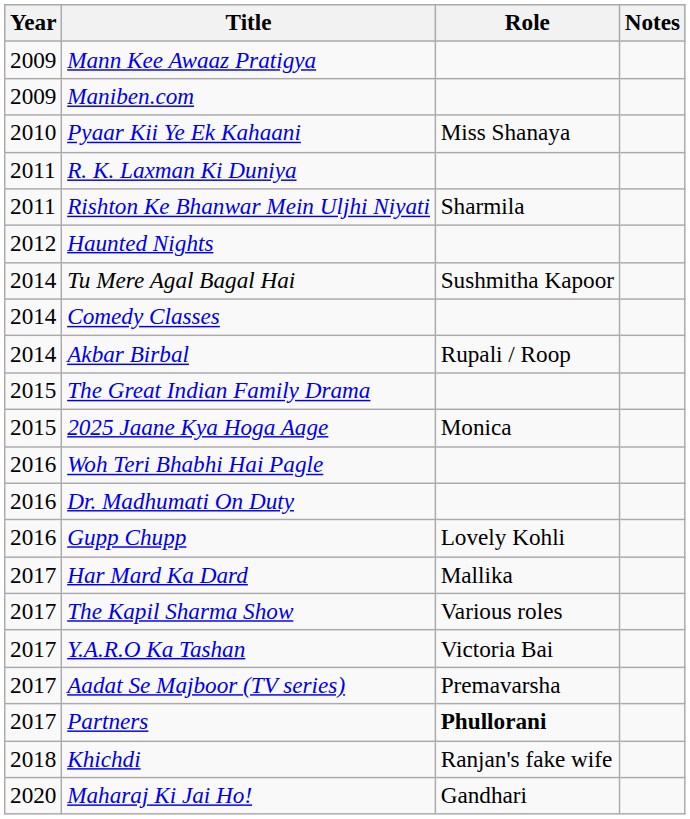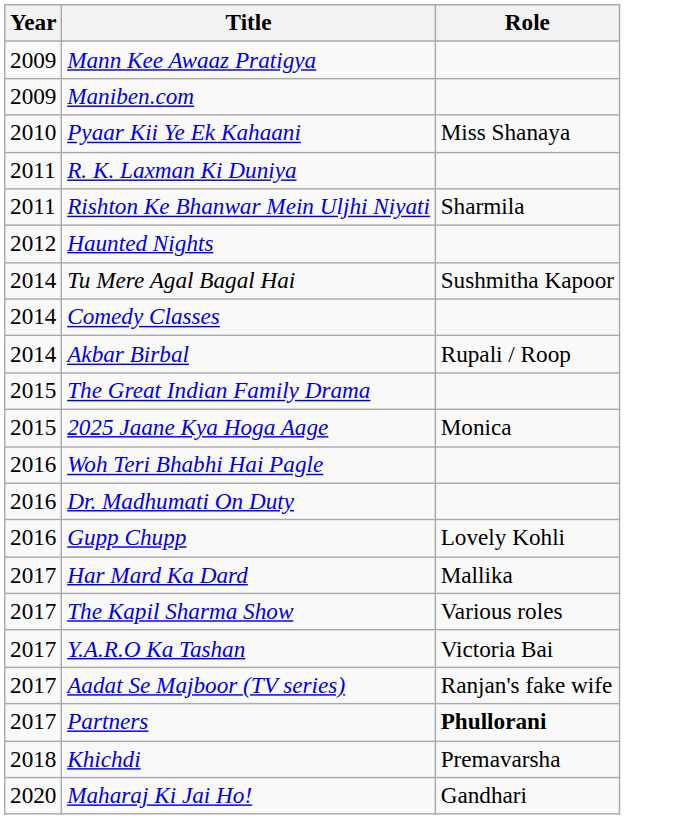 <table class="wikitable sortable">
 <tr style="background:#ccc; text-align:center;">
 <th scope="col">Year</th>
 <th scope="col">Title</th>
 <th scope="col">Role</th>
-<th scope="col" class="unsortable">Notes</th>
 </tr>
 <tr>
 <td>2009</td>
 <td><em><a href='#'>Mann Kee Awaaz Pratigya</a></em></td>
-<td></td>
 <td></td>
 </tr>
 <tr>
 <td>2009</td>
 <td><em><a href='#'>Maniben.com</a></em></td>
 <td></td>
-<td></td>
 </tr>
 <tr>
 <td>2010</td>
 <td><em><a href='#'>Pyaar Kii Ye Ek Kahaani</a></em></td>
 <td>Miss Shanaya</td>
-<td></td>
 </tr>
 <tr>
 <td>2011</td>
 <td><em><a href='#'>R. K. Laxman Ki Duniya</a></em></td>
-<td></td>
 <td></td>
 </tr>
 <tr>
 <td>2011</td>
 <td><em><a href='#'>Rishton Ke Bhanwar Mein Uljhi Niyati</a></em></td>
 <td>Sharmila</td>
-<td></td>
 </tr>
 <tr>
 <td>2012</td>
 <td><em><a href='#'>Haunted Nights</a></em></td>
-<td></td>
 <td></td>
 </tr>
 <tr>
 <td>2014</td>
 <td><em>Tu Mere Agal Bagal Hai</em></td>
 <td>Sushmitha Kapoor</td>
-<td></td>
 </tr>
 <tr>
 <td>2014</td>
 <td><em><a href='#'>Comedy Classes</a></em></td>
-<td></td>
 <td></td>
 </tr>
 <tr>
 <td>2014</td>
 <td><em><a href='#'>Akbar Birbal</a></em></td>
 <td>Rupali / Roop</td>
-<td></td>
 </tr>
 <tr>
 <td>2015</td>
 <td><em><a href='#'>The Great Indian Family Drama</a></em></td>
-<td></td>
 <td></td>
 </tr>
 <tr>
 <td>2015</td>
 <td><em><a href='#'>2025 Jaane Kya Hoga Aage</a></em></td>
 <td>Monica</td>
-<td></td>
 </tr>
 <tr>
 <td>2016</td>
 <td><em><a href='#'>Woh Teri Bhabhi Hai Pagle</a></em></td>
-<td></td>
 <td></td>
 </tr>
 <tr>
 <td>2016</td>
 <td><em><a href='#'>Dr. Madhumati On Duty</a></em></td>
 <td></td>
-<td></td>
 </tr>
 <tr>
 <td>2016</td>
 <td><em><a href='#'>Gupp Chupp</a></em></td>
 <td>Lovely Kohli</td>
-<td></td>
 </tr>
 <tr>
 <td>2017</td>
 <td><em><a href='#'>Har Mard Ka Dard</a></em></td>
 <td>Mallika</td>
-<td></td>
 </tr>
 <tr>
 <td>2017</td>
 <td><em><a href='#'>The Kapil Sharma Show</a></em></td>
 <td>Various roles</td>
-<td></td>
 </tr>
 <tr>
 <td>2017</td>
 <td><em><a href='#'>Y.A.R.O Ka Tashan</a></em></td>
 <td>Victoria Bai</td>
-<td></td>
 </tr>
 <tr>
 <td>2017</td>
 <td><em><a href='#'>Aadat Se Majboor (TV series)</a></em></td>
-<td>Premavarsha</td>
-<td></td>
+<td>Ranjan's fake wife</td>
 </tr>
 <tr>
 <td>2017</td>
 <td><em><a href='#'>Partners</a></em></td>
 <td><strong>Phullorani</strong></td>
-<td></td>
 </tr>
 <tr>
 <td>2018</td>
 <td><em><a href='#'>Khichdi</a></em></td>
-<td>Ranjan's fake wife</td>
-<td></td>
+<td>Premavarsha</td>
 </tr>
 <tr>
 <td>2020</td>
 <td><em> <a href='#'>Maharaj Ki Jai Ho!</a></em></td>
 <td>Gandhari</td>
-<td></td>
 </tr>
 </table>
